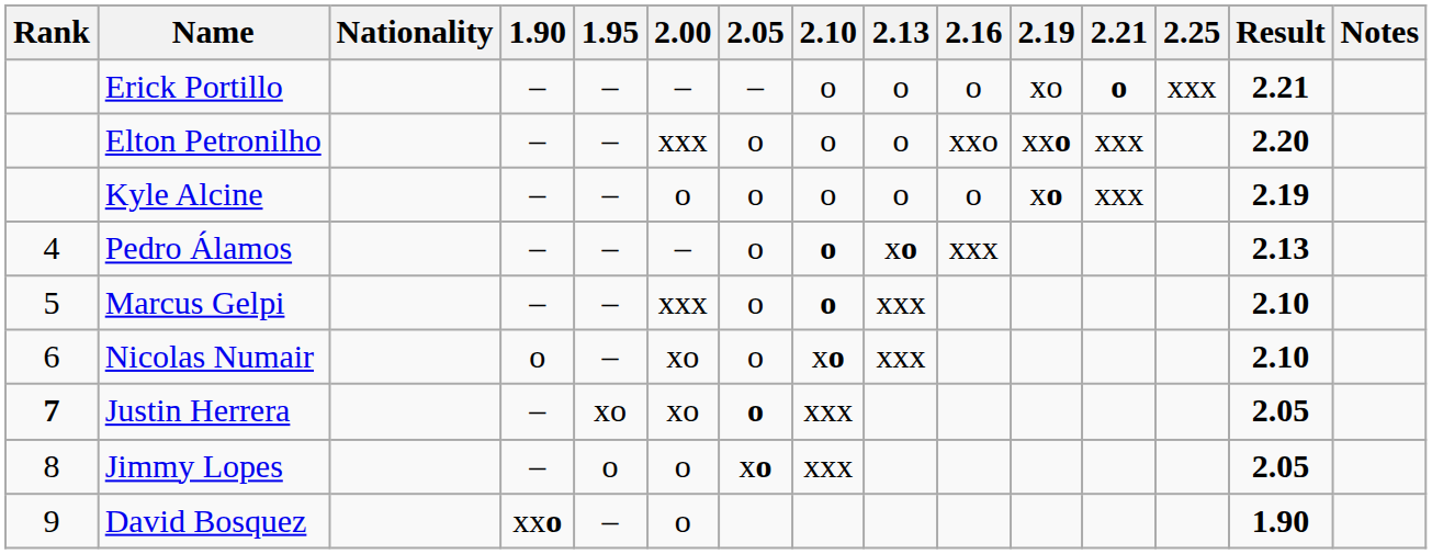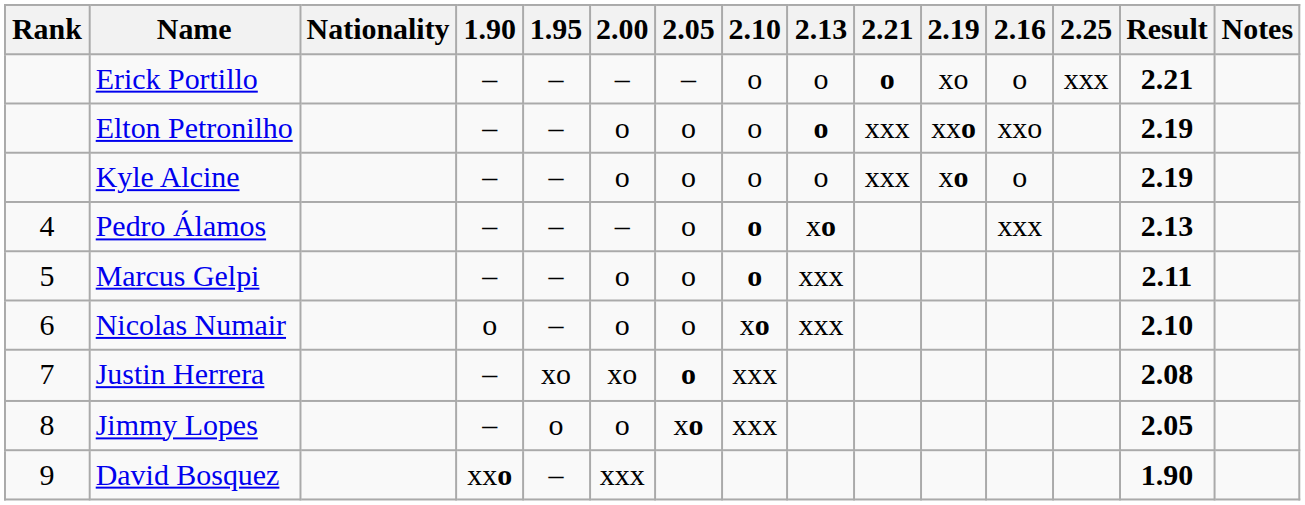 <table class="wikitable sortable" style="text-align:center;font-size:95%">
 <tr>
 <th>Rank</th>
 <th>Name</th>
 <th>Nationality</th>
 <th>1.90</th>
 <th>1.95</th>
 <th>2.00</th>
 <th>2.05</th>
 <th>2.10</th>
 <th>2.13</th>
+<th>2.21</th>
+<th>2.19</th>
 <th>2.16</th>
-<th>2.19</th>
-<th>2.21</th>
 <th>2.25</th>
 <th>Result</th>
 <th>Notes</th>
 </tr>
 <tr>
 <td></td>
 <td align=left><a href='#'>Erick Portillo</a></td>
 <td align=left></td>
 <td>–</td>
 <td>–</td>
 <td>–</td>
 <td>–</td>
 <td>o</td>
 <td>o</td>
+<td><strong>o</strong></td>
+<td>xo</td>
 <td>o</td>
-<td>xo</td>
-<td><strong>o</strong></td>
 <td>xxx</td>
 <td><strong>2.21</strong></td>
 <td></td>
 </tr>
 <tr>
 <td></td>
 <td align=left><a href='#'>Elton Petronilho</a></td>
 <td align=left></td>
 <td>–</td>
 <td>–</td>
-<td>xxx</td>
 <td>o</td>
 <td>o</td>
 <td>o</td>
+<td><strong>o</strong></td>
+<td>xxx</td>
+<td>xx<strong>o</strong></td>
 <td>xxo</td>
-<td>xx<strong>o</strong></td>
-<td>xxx</td>
 <td></td>
-<td><strong>2.20</strong></td>
+<td><strong>2.19</strong></td>
 <td></td>
 </tr>
 <tr>
 <td></td>
 <td align=left><a href='#'>Kyle Alcine</a></td>
 <td align=left></td>
 <td>–</td>
 <td>–</td>
 <td>o</td>
 <td>o</td>
 <td>o</td>
 <td>o</td>
+<td>xxx</td>
+<td>x<strong>o</strong></td>
 <td>o</td>
-<td>x<strong>o</strong></td>
-<td>xxx</td>
 <td></td>
 <td><strong>2.19</strong></td>
 <td></td>
 </tr>
 <tr>
 <td>4</td>
 <td align=left><a href='#'>Pedro Álamos</a></td>
 <td align=left></td>
 <td>–</td>
 <td>–</td>
 <td>–</td>
 <td>o</td>
 <td><strong>o</strong></td>
 <td>x<strong>o</strong></td>
-<td>xxx</td>
 <td></td>
 <td></td>
+<td>xxx</td>
 <td></td>
 <td><strong>2.13</strong></td>
 <td></td>
 </tr>
 <tr>
 <td>5</td>
 <td align=left><a href='#'>Marcus Gelpi</a></td>
 <td align=left></td>
 <td>–</td>
 <td>–</td>
-<td>xxx</td>
+<td>o</td>
 <td>o</td>
 <td><strong>o</strong></td>
 <td>xxx</td>
 <td></td>
 <td></td>
 <td></td>
 <td></td>
-<td><strong>2.10</strong></td>
+<td><strong>2.11</strong></td>
 <td></td>
 </tr>
 <tr>
 <td>6</td>
 <td align=left><a href='#'>Nicolas Numair</a></td>
 <td align=left></td>
 <td>o</td>
 <td>–</td>
-<td>xo</td>
+<td>o</td>
 <td>o</td>
 <td>x<strong>o</strong></td>
 <td>xxx</td>
 <td></td>
 <td></td>
 <td></td>
 <td></td>
 <td><strong>2.10</strong></td>
 <td></td>
 </tr>
 <tr>
-<td><strong>7</strong></td>
+<td>7</td>
 <td align=left><a href='#'>Justin Herrera</a></td>
 <td align=left></td>
 <td>–</td>
 <td>xo</td>
 <td>xo</td>
 <td><strong>o</strong></td>
 <td>xxx</td>
 <td></td>
 <td></td>
 <td></td>
 <td></td>
 <td></td>
-<td><strong>2.05</strong></td>
+<td><strong>2.08</strong></td>
 <td></td>
 </tr>
 <tr>
 <td>8</td>
 <td align=left><a href='#'>Jimmy Lopes</a></td>
 <td align=left></td>
 <td>–</td>
 <td>o</td>
 <td>o</td>
 <td>x<strong>o</strong></td>
 <td>xxx</td>
 <td></td>
 <td></td>
 <td></td>
 <td></td>
 <td></td>
 <td><strong>2.05</strong></td>
 <td></td>
 </tr>
 <tr>
 <td>9</td>
 <td align=left><a href='#'>David Bosquez</a></td>
 <td align=left></td>
 <td>xx<strong>o</strong></td>
 <td>–</td>
-<td>o</td>
+<td>xxx</td>
 <td></td>
 <td></td>
 <td></td>
 <td></td>
 <td></td>
 <td></td>
 <td></td>
 <td><strong>1.90</strong></td>
 <td></td>
 </tr>
 </table>
